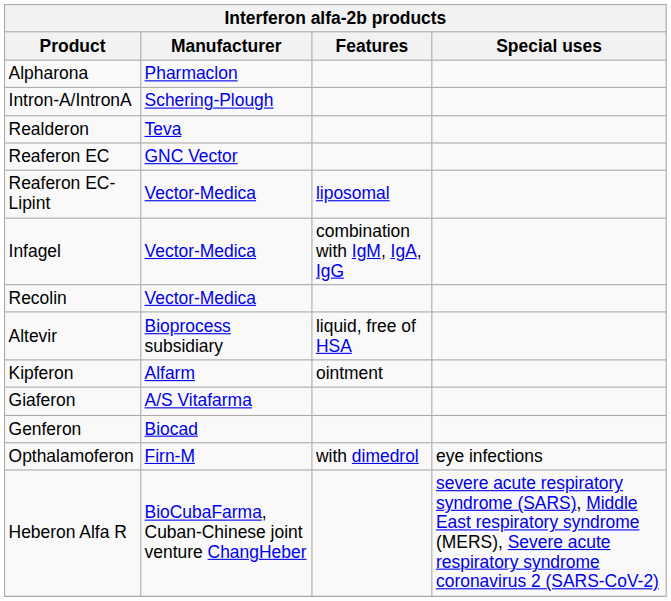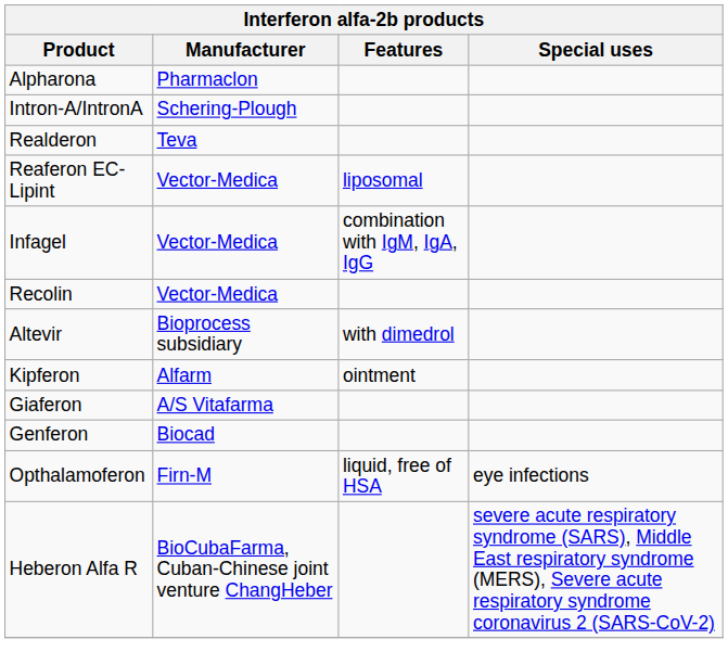 <table class="wikitable">
 <tr>
 <th colspan="4">Interferon alfa-2b products</th>
 </tr>
 <tr>
 <th>Product</th>
 <th>Manufacturer</th>
 <th>Features</th>
 <th>Special uses</th>
 </tr>
 <tr>
 <td>Alpharona</td>
 <td><a href='#'>Pharmaclon</a></td>
 <td></td>
 <td></td>
 </tr>
 <tr>
 <td>Intron-A/IntronA</td>
 <td><a href='#'>Schering-Plough</a></td>
 <td></td>
 <td></td>
 </tr>
 <tr>
 <td>Realderon</td>
 <td><a href='#'>Teva</a></td>
 <td></td>
 <td></td>
 </tr>
 <tr>
-<td>Reaferon EC</td>
-<td><a href='#'>GNC Vector</a></td>
-<td></td>
-<td></td>
-</tr>
-<tr>
 <td>Reaferon EC-Lipint</td>
 <td><a href='#'>Vector-Medica</a></td>
 <td><a href='#'>liposomal</a></td>
 <td></td>
 </tr>
 <tr>
 <td>Infagel</td>
 <td><a href='#'>Vector-Medica</a></td>
 <td>combination with <a href='#'>IgM</a>, <a href='#'>IgA</a>, <a href='#'>IgG</a></td>
 <td></td>
 </tr>
 <tr>
 <td>Recolin</td>
 <td><a href='#'>Vector-Medica</a></td>
 <td></td>
 <td></td>
 </tr>
 <tr>
 <td>Altevir</td>
 <td><a href='#'>Bioprocess</a> subsidiary</td>
-<td>liquid, free of <a href='#'>HSA</a></td>
+<td>with <a href='#'>dimedrol</a></td>
 <td></td>
 </tr>
 <tr>
 <td>Kipferon</td>
 <td><a href='#'>Alfarm</a></td>
 <td>ointment</td>
 <td></td>
 </tr>
 <tr>
 <td>Giaferon</td>
 <td><a href='#'>A/S Vitafarma</a></td>
 <td></td>
 <td></td>
 </tr>
 <tr>
 <td>Genferon</td>
 <td><a href='#'>Biocad</a></td>
 <td></td>
 <td></td>
 </tr>
 <tr>
 <td>Opthalamoferon</td>
 <td><a href='#'>Firn-M</a></td>
-<td>with <a href='#'>dimedrol</a></td>
+<td>liquid, free of <a href='#'>HSA</a></td>
 <td>eye infections</td>
 </tr>
 <tr>
 <td>Heberon Alfa R</td>
 <td><a href='#'>BioCubaFarma</a>, Cuban-Chinese joint venture <a href='#'>ChangHeber</a></td>
 <td></td>
 <td><a href='#'>severe acute respiratory syndrome (SARS)</a>, <a href='#'>Middle East respiratory syndrome</a> (MERS), <a href='#'>Severe acute respiratory syndrome coronavirus 2 (SARS-CoV-2)</a></td>
 </tr>
 <tr>
 </tr>
 </table>
